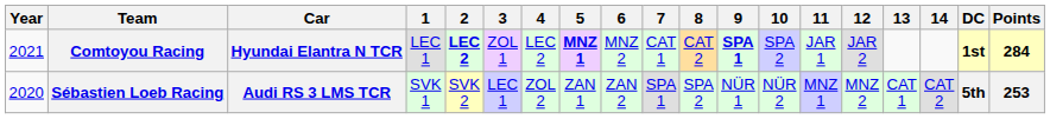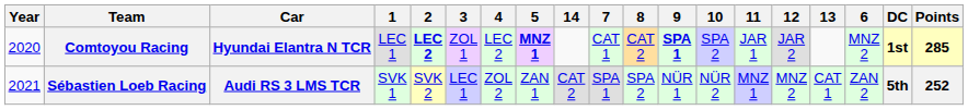 <table class="wikitable" style="text-align:center; font-size:85%">
 <tr>
 <th>Year</th>
 <th>Team</th>
 <th>Car</th>
 <th>1</th>
 <th>2</th>
 <th>3</th>
 <th>4</th>
 <th>5</th>
-<th>6</th>
+<th>14</th>
 <th>7</th>
 <th>8</th>
 <th>9</th>
 <th>10</th>
 <th>11</th>
 <th>12</th>
 <th>13</th>
-<th>14</th>
+<th>6</th>
 <th>DC</th>
 <th>Points</th>
 </tr>
 <tr>
-<td><a href='#'>2021</a></td>
+<td><a href='#'>2020</a></td>
 <th nowrap><a href='#'>Comtoyou Racing</a></th>
 <th nowrap><a href='#'>Hyundai Elantra N TCR</a></th>
 <td style="background:#DFDFDF;"><a href='#'>LEC<br>1</a><br></td>
 <td style="background:#DFFFDF;"><strong><a href='#'>LEC<br>2</a><br></strong></td>
 <td style="background:#EFCFFF;"><a href='#'>ZOL<br>1</a><br></td>
 <td style="background:#DFFFDF;"><a href='#'>LEC<br>2</a><br></td>
 <td style="background:#EFCFFF;"><strong><a href='#'>MNZ<br>1</a></strong><br></td>
-<td style="background:#DFFFDF;"><a href='#'>MNZ<br>2</a><br></td>
+<td></td>
 <td style="background:#DFFFDF;"><a href='#'>CAT<br>1</a><br></td>
 <td style="background:#FFDF9F;"><a href='#'>CAT<br>2</a><br></td>
 <td style="background:#DFFFDF;"><strong><a href='#'>SPA<br>1</a></strong><br></td>
 <td style="background:#CFCFFF;"><a href='#'>SPA<br>2</a><br></td>
 <td style="background:#DFFFDF;"><a href='#'>JAR<br>1</a><br></td>
 <td style="background:#DFDFDF;"><a href='#'>JAR<br>2</a><br></td>
 <td></td>
-<td></td>
+<td style="background:#DFFFDF;"><a href='#'>MNZ<br>2</a><br></td>
 <th style="background:#FFFFBF;">1st</th>
-<th style="background:#FFFFBF;">284</th>
+<th style="background:#FFFFBF;">285</th>
 </tr>
 <tr>
-<td><a href='#'>2020</a></td>
+<td><a href='#'>2021</a></td>
 <th nowrap><a href='#'>Sébastien Loeb Racing</a></th>
 <th nowrap><a href='#'>Audi RS 3 LMS TCR</a></th>
 <td style="background:#DFFFDF;"><a href='#'>SVK<br>1</a><br></td>
 <td style="background:#FFFFBF;"><a href='#'>SVK<br>2</a><br></td>
 <td style="background:#CFCFFF;"><a href='#'>LEC<br>1</a><br></td>
 <td style="background:#DFFFDF;"><a href='#'>ZOL<br>2</a><br></td>
 <td style="background:#DFFFDF;"><a href='#'>ZAN<br>1</a><br></td>
-<td style="background:#DFFFDF;"><a href='#'>ZAN<br>2</a><br></td>
+<td style="background:#DFDFDF;"><a href='#'>CAT<br>2</a><br></td>
 <td style="background:#DFDFDF;"><a href='#'>SPA<br>1</a><br></td>
 <td style="background:#DFFFDF;"><a href='#'>SPA<br>2</a><br></td>
 <td style="background:#DFFFDF;"><a href='#'>NÜR<br>1</a><br></td>
 <td style="background:#DFFFDF;"><a href='#'>NÜR<br>2</a><br></td>
 <td style="background:#CFCFFF;"><a href='#'>MNZ<br>1</a><br></td>
 <td style="background:#DFFFDF;"><a href='#'>MNZ<br>2</a><br></td>
 <td style="background:#DFFFDF;"><a href='#'>CAT<br>1</a><br></td>
-<td style="background:#DFDFDF;"><a href='#'>CAT<br>2</a><br></td>
+<td style="background:#DFFFDF;"><a href='#'>ZAN<br>2</a><br></td>
 <th>5th</th>
-<th>253</th>
+<th>252</th>
 </tr>
 </table>
